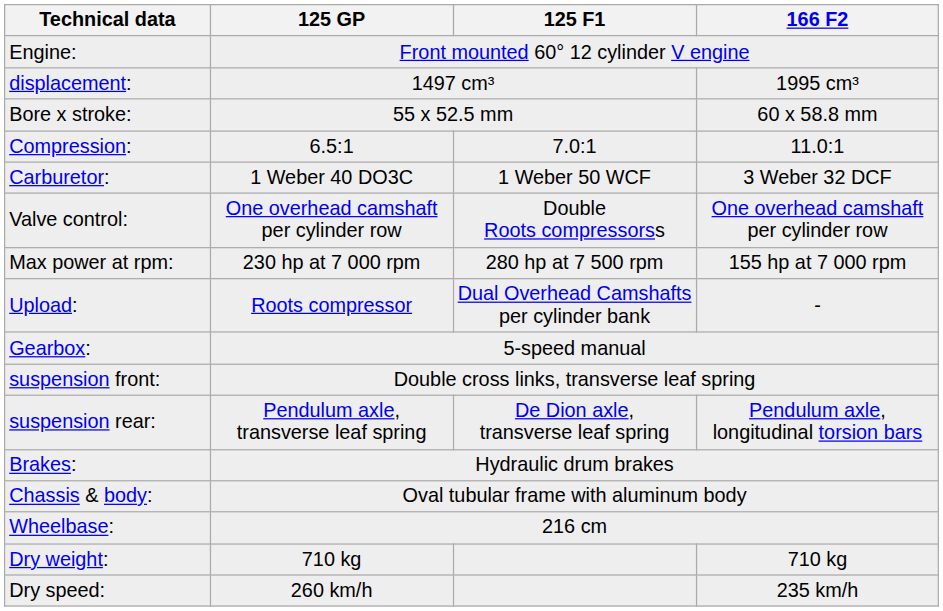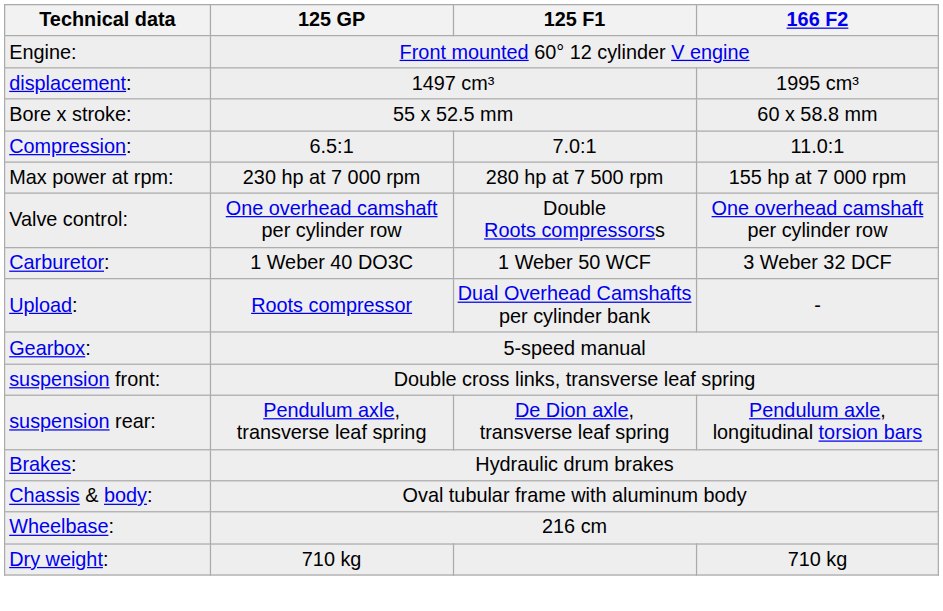 <table class="prettytable">
 <tr ---- bgcolor="#DDDDDD">
 <th width="22%">Technical data</th>
 <th width="26%">125 GP</th>
 <th width="26%">125 F1</th>
 <th width="26%"><a href='#'>166 F2</a></th>
 </tr>
 <tr ---- bgcolor="#EEEEEE">
 <td>Engine: </td>
 <td colspan="3" align="center"><a href='#'>Front mounted</a> 60° 12 cylinder <a href='#'>V engine</a></td>
 </tr>
 <tr ---- bgcolor="#EEEEEE">
 <td><a href='#'>displacement</a>: </td>
 <td colspan="2" align="center">1497 cm³</td>
 <td align="center">1995 cm³</td>
 </tr>
 <tr ---- bgcolor="#EEEEEE">
 <td>Bore x stroke: </td>
 <td colspan="2" align="center">55 x 52.5 mm</td>
 <td align="center">60 x 58.8 mm</td>
 </tr>
 <tr ---- bgcolor="#EEEEEE">
 <td><a href='#'>Compression</a>: </td>
 <td align="center">6.5:1</td>
 <td align="center">7.0:1</td>
 <td align="center">11.0:1</td>
 </tr>
 <tr ---- bgcolor="#EEEEEE">
-<td><a href='#'>Carburetor</a>: </td>
-<td align="center">1 Weber 40 DO3C</td>
-<td align="center">1 Weber 50 WCF</td>
-<td align="center">3 Weber 32 DCF</td>
+<td>Max power at rpm: </td>
+<td align="center">230 hp at 7 000 rpm</td>
+<td align="center">280 hp at 7 500 rpm</td>
+<td align="center">155 hp at 7 000 rpm</td>
 </tr>
 <tr ---- bgcolor="#EEEEEE">
 <td>Valve control: </td>
 <td align="center"><a href='#'>One overhead camshaft</a><br>per cylinder row</td>
 <td align="center">Double<br><a href='#'>Roots compressors</a>s</td>
 <td align="center"><a href='#'>One overhead camshaft</a><br>per cylinder row</td>
 </tr>
 <tr ---- bgcolor="#EEEEEE">
-<td>Max power at rpm: </td>
-<td align="center">230 hp at 7 000 rpm</td>
-<td align="center">280 hp at 7 500 rpm</td>
-<td align="center">155 hp at 7 000 rpm</td>
+<td><a href='#'>Carburetor</a>: </td>
+<td align="center">1 Weber 40 DO3C</td>
+<td align="center">1 Weber 50 WCF</td>
+<td align="center">3 Weber 32 DCF</td>
 </tr>
 <tr ---- bgcolor="#EEEEEE">
 <td><a href='#'>Upload</a>: </td>
 <td align="center"><a href='#'>Roots compressor</a></td>
 <td align="center"><a href='#'>Dual Overhead Camshafts</a><br>per cylinder bank</td>
 <td align="center">-</td>
 </tr>
 <tr ---- bgcolor="#EEEEEE">
 <td><a href='#'>Gearbox</a>: </td>
 <td colspan="3" align="center">5-speed manual</td>
 </tr>
 <tr ---- bgcolor="#EEEEEE">
 <td><a href='#'>suspension</a>  front: </td>
 <td colspan="3" align="center">Double cross links, transverse leaf spring</td>
 </tr>
 <tr ---- bgcolor="#EEEEEE">
 <td><a href='#'>suspension</a>  rear: </td>
 <td align="center"><a href='#'>Pendulum axle</a>,<br>transverse leaf spring</td>
 <td align="center"><a href='#'>De Dion axle</a>,<br>transverse leaf spring</td>
 <td align="center"><a href='#'>Pendulum axle</a>,<br>longitudinal <a href='#'>torsion bars</a></td>
 </tr>
 <tr ---- bgcolor="#EEEEEE">
 <td><a href='#'>Brakes</a>: </td>
 <td colspan="3" align="center">Hydraulic drum brakes</td>
 </tr>
 <tr ---- bgcolor="#EEEEEE">
 <td><a href='#'>Chassis</a> & <a href='#'>body</a>: </td>
 <td colspan="3" align="center">Oval tubular frame with aluminum body</td>
 </tr>
 <tr ---- bgcolor="#EEEEEE">
 <td><a href='#'>Wheelbase</a>: </td>
 <td colspan="3" align="center">216 cm</td>
 </tr>
 <tr ---- bgcolor="#EEEEEE">
 <td><a href='#'>Dry weight</a>: </td>
 <td align="center">710 kg</td>
 <td align="center"></td>
 <td align="center">710 kg</td>
 </tr>
-<tr ---- bgcolor="#EEEEEE">
-<td>Dry speed: </td>
-<td align="center">260 km/h</td>
-<td align="center"></td>
-<td align="center">235 km/h</td>
-</tr>
 </table>
